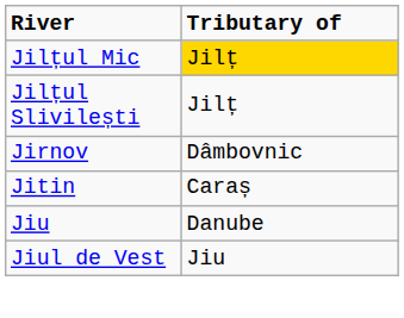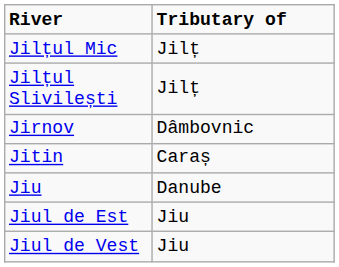 <table class="wikitable">
 <tr>
 <td width="100pt"><strong>River</strong></td>
 <td width="125pt"><strong>Tributary of</strong></td>
 </tr>
 <tr>
 <td><a href='#'>Jilțul Mic</a></td>
-<td style="background: gold;">Jilț</td>
+<td>Jilț</td>
 </tr>
 <tr>
 <td><a href='#'>Jilțul Slivilești</a></td>
 <td>Jilț</td>
 </tr>
 <tr>
 <td><a href='#'>Jirnov</a></td>
 <td>Dâmbovnic</td>
 </tr>
 <tr>
 <td><a href='#'>Jitin</a></td>
 <td>Caraș</td>
 </tr>
 <tr>
 <td><a href='#'>Jiu</a></td>
 <td>Danube</td>
 </tr>
 <tr>
+<td><a href='#'>Jiul de Est</a></td>
+<td>Jiu</td>
+</tr>
+<tr>
 <td><a href='#'>Jiul de Vest</a></td>
 <td>Jiu</td>
 </tr>
 </table>
